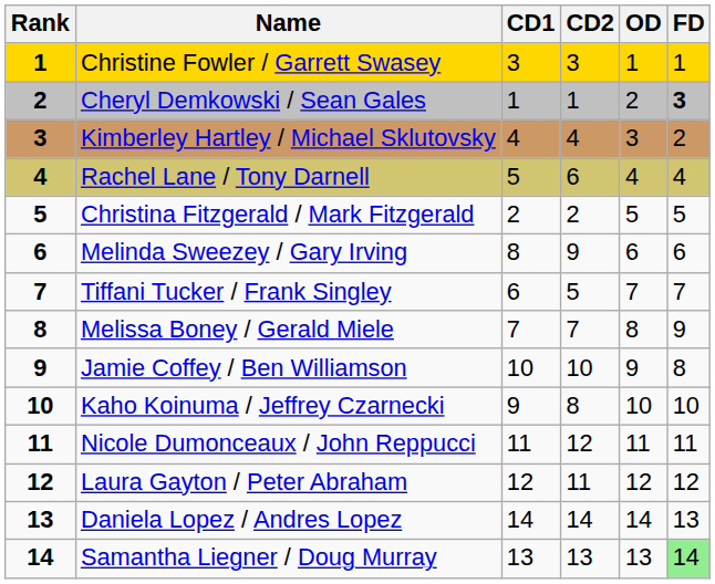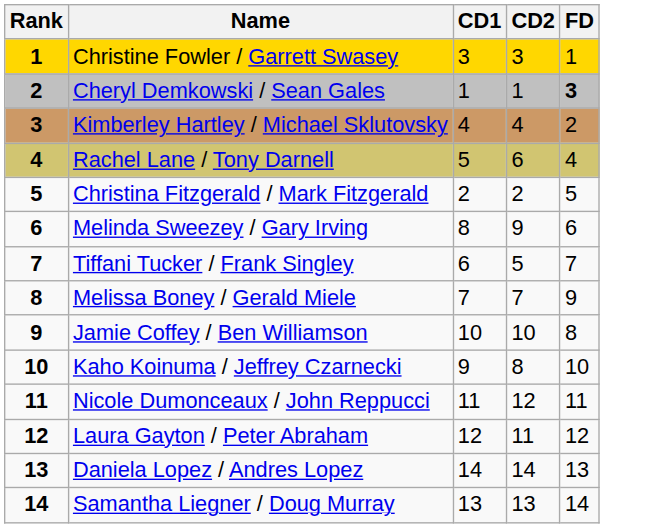 <table class="wikitable">
 <tr>
 <th>Rank</th>
 <th>Name</th>
 <th>CD1</th>
 <th>CD2</th>
-<th>OD</th>
 <th>FD</th>
 </tr>
 <tr bgcolor="gold">
 <td align="center"><strong>1</strong></td>
 <td>Christine Fowler / <a href='#'>Garrett Swasey</a></td>
 <td>3</td>
 <td>3</td>
 <td>1</td>
-<td>1</td>
 </tr>
 <tr bgcolor="silver">
 <td align="center"><strong>2</strong></td>
 <td><a href='#'>Cheryl Demkowski</a> / <a href='#'>Sean Gales</a></td>
 <td>1</td>
 <td>1</td>
-<td>2</td>
 <td><strong>3</strong></td>
 </tr>
 <tr bgcolor="cc9966">
 <td align="center"><strong>3</strong></td>
 <td><a href='#'>Kimberley Hartley</a> / <a href='#'>Michael Sklutovsky</a></td>
 <td>4</td>
 <td>4</td>
-<td>3</td>
 <td>2</td>
 </tr>
 <tr bgcolor="#d1c571">
 <td align="center"><strong>4</strong></td>
 <td><a href='#'>Rachel Lane</a> / <a href='#'>Tony Darnell</a></td>
 <td>5</td>
 <td>6</td>
 <td>4</td>
-<td>4</td>
 </tr>
 <tr>
 <td align="center"><strong>5</strong></td>
 <td><a href='#'>Christina Fitzgerald</a> / <a href='#'>Mark Fitzgerald</a></td>
 <td>2</td>
 <td>2</td>
-<td>5</td>
 <td>5</td>
 </tr>
 <tr>
 <td align="center"><strong>6</strong></td>
 <td><a href='#'>Melinda Sweezey</a> / <a href='#'>Gary Irving</a></td>
 <td>8</td>
 <td>9</td>
 <td>6</td>
-<td>6</td>
 </tr>
 <tr>
 <td align="center"><strong>7</strong></td>
 <td><a href='#'>Tiffani Tucker</a> / <a href='#'>Frank Singley</a></td>
 <td>6</td>
 <td>5</td>
 <td>7</td>
-<td>7</td>
 </tr>
 <tr>
 <td align="center"><strong>8</strong></td>
 <td><a href='#'>Melissa Boney</a> / <a href='#'>Gerald Miele</a></td>
 <td>7</td>
 <td>7</td>
-<td>8</td>
 <td>9</td>
 </tr>
 <tr>
 <td align="center"><strong>9</strong></td>
 <td><a href='#'>Jamie Coffey</a> / <a href='#'>Ben Williamson</a></td>
 <td>10</td>
 <td>10</td>
-<td>9</td>
 <td>8</td>
 </tr>
 <tr>
 <td align="center"><strong>10</strong></td>
 <td><a href='#'>Kaho Koinuma</a> / <a href='#'>Jeffrey Czarnecki</a></td>
 <td>9</td>
 <td>8</td>
 <td>10</td>
-<td>10</td>
 </tr>
 <tr>
 <td align="center"><strong>11</strong></td>
 <td><a href='#'>Nicole Dumonceaux</a> / <a href='#'>John Reppucci</a></td>
 <td>11</td>
 <td>12</td>
-<td>11</td>
 <td>11</td>
 </tr>
 <tr>
 <td align="center"><strong>12</strong></td>
 <td><a href='#'>Laura Gayton</a> / <a href='#'>Peter Abraham</a></td>
 <td>12</td>
 <td>11</td>
 <td>12</td>
-<td>12</td>
 </tr>
 <tr>
 <td align="center"><strong>13</strong></td>
 <td><a href='#'>Daniela Lopez</a> / <a href='#'>Andres Lopez</a></td>
-<td>14</td>
 <td>14</td>
 <td>14</td>
 <td>13</td>
 </tr>
 <tr>
 <td align="center"><strong>14</strong></td>
 <td><a href='#'>Samantha Liegner</a> / <a href='#'>Doug Murray</a></td>
 <td>13</td>
 <td>13</td>
-<td>13</td>
-<td style="background: lightgreen;">14</td>
+<td>14</td>
 </tr>
 </table>
